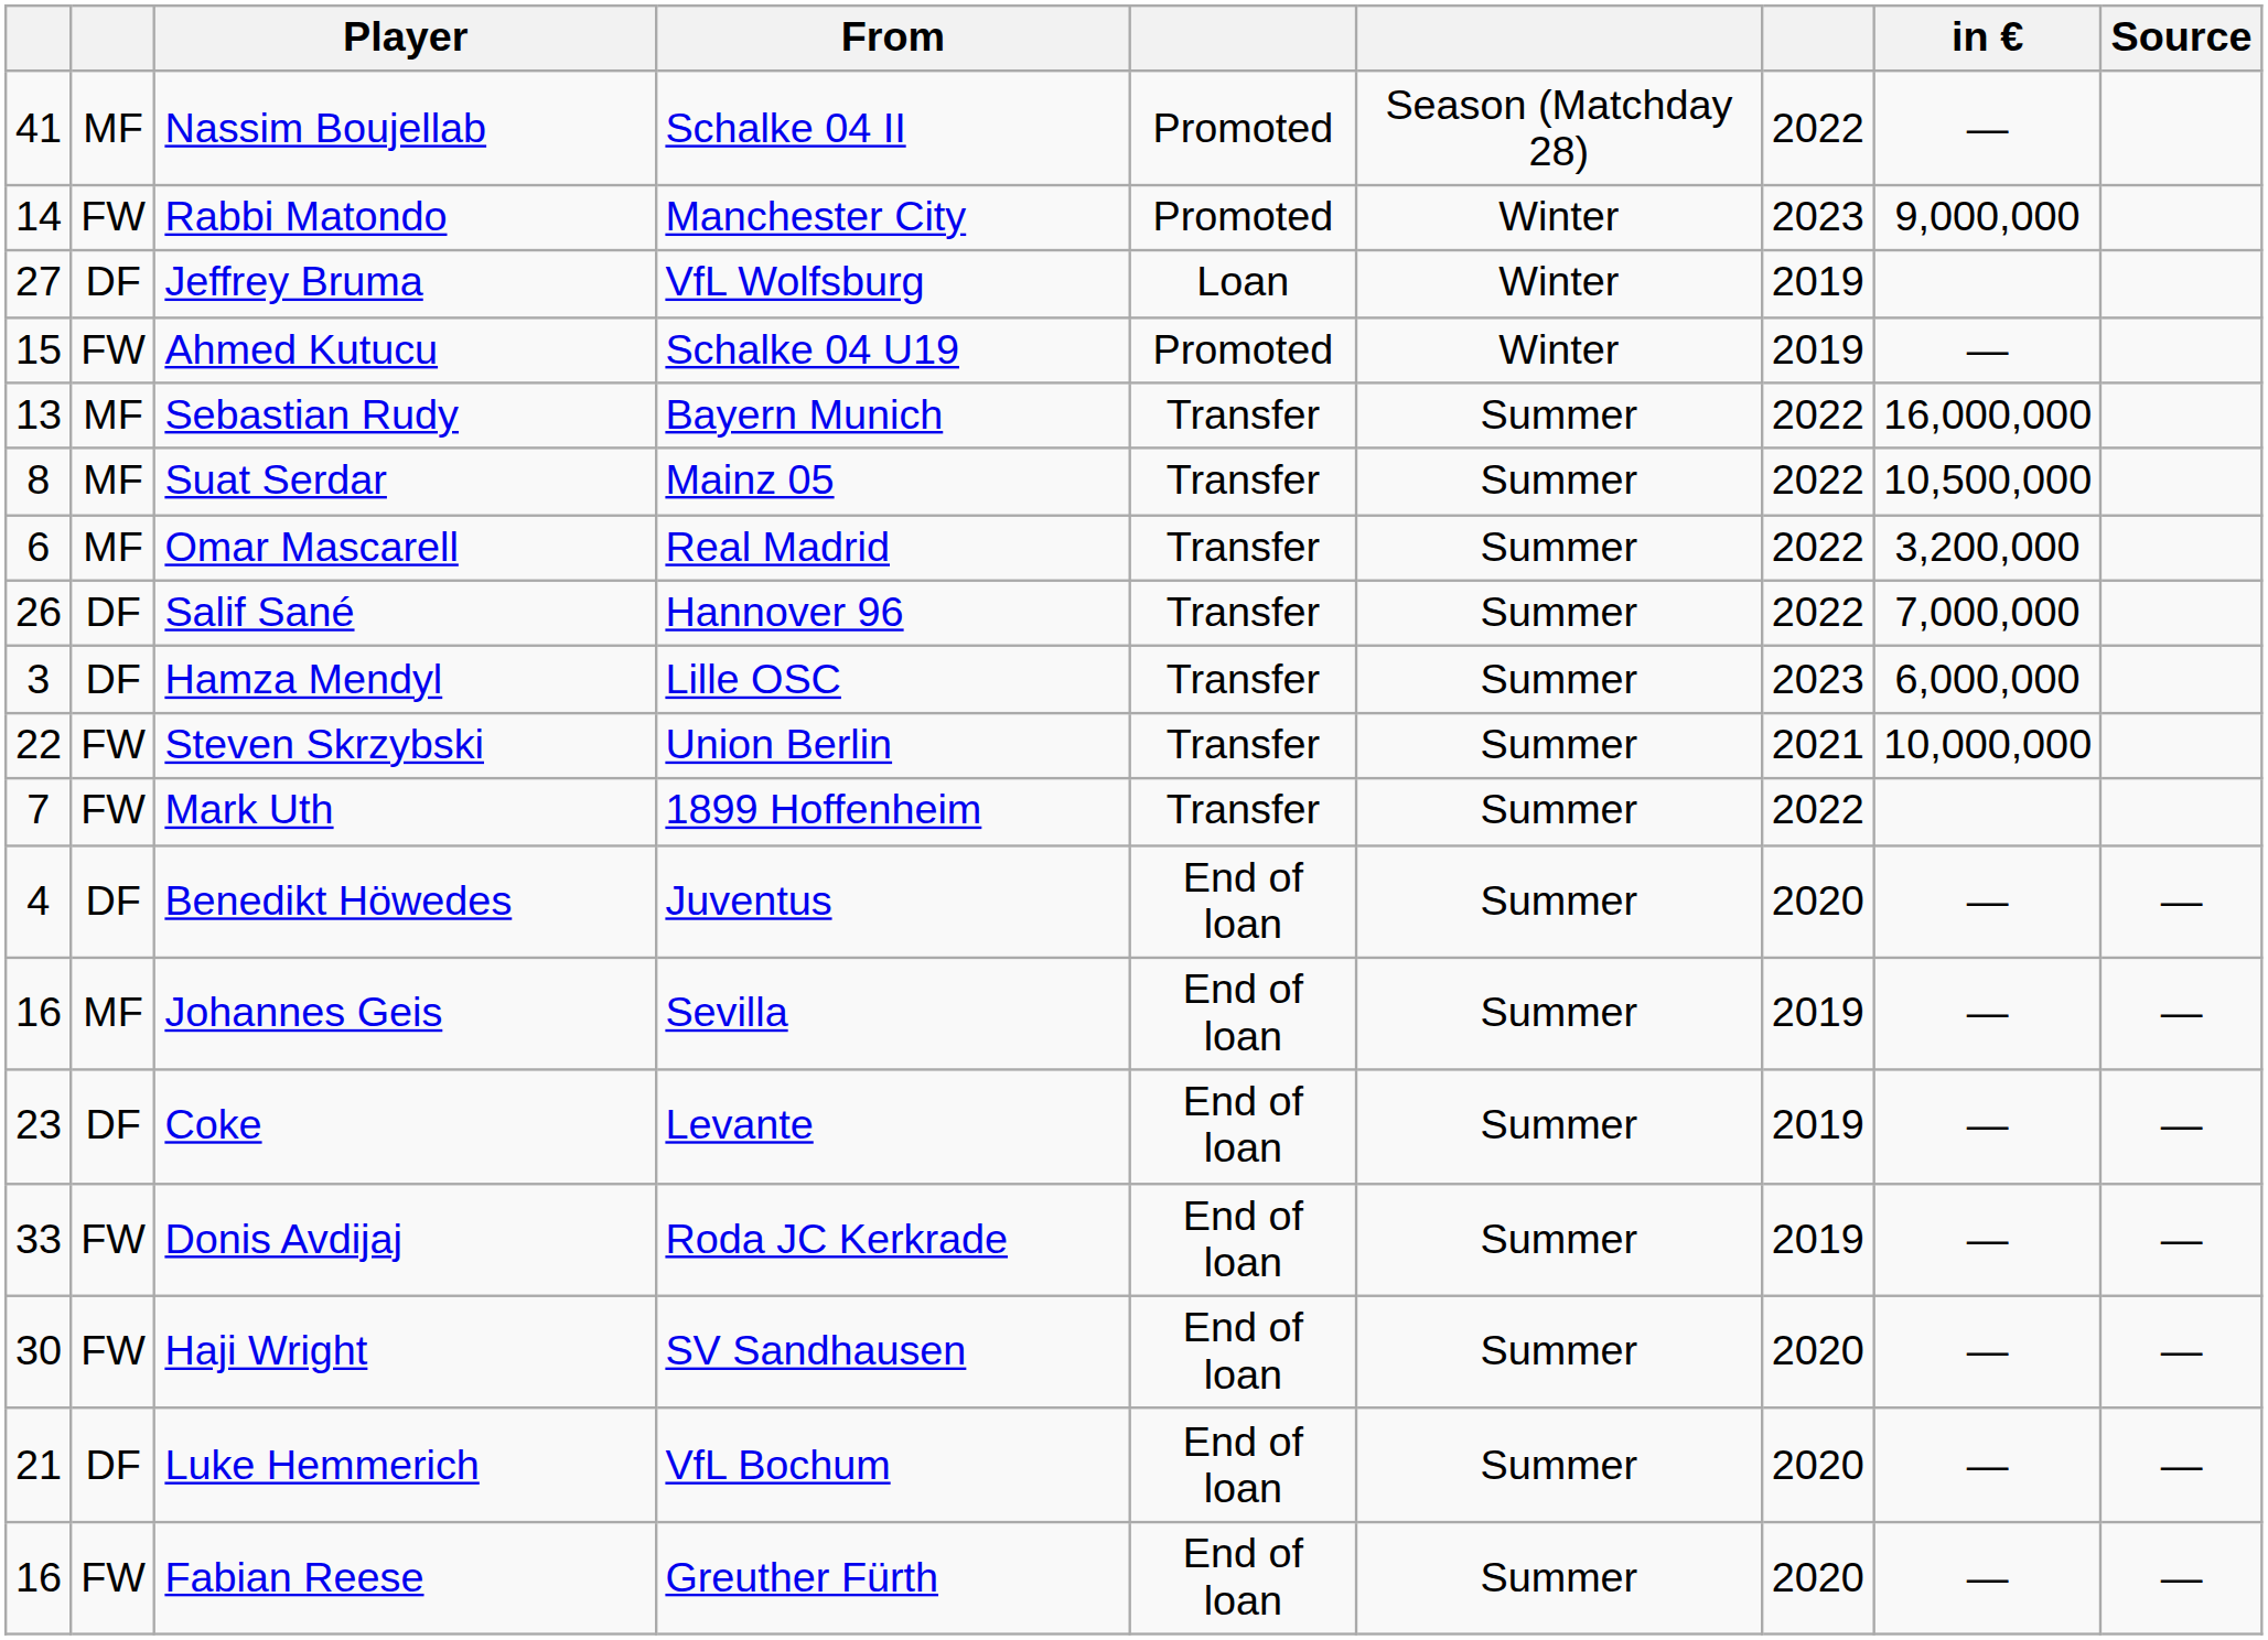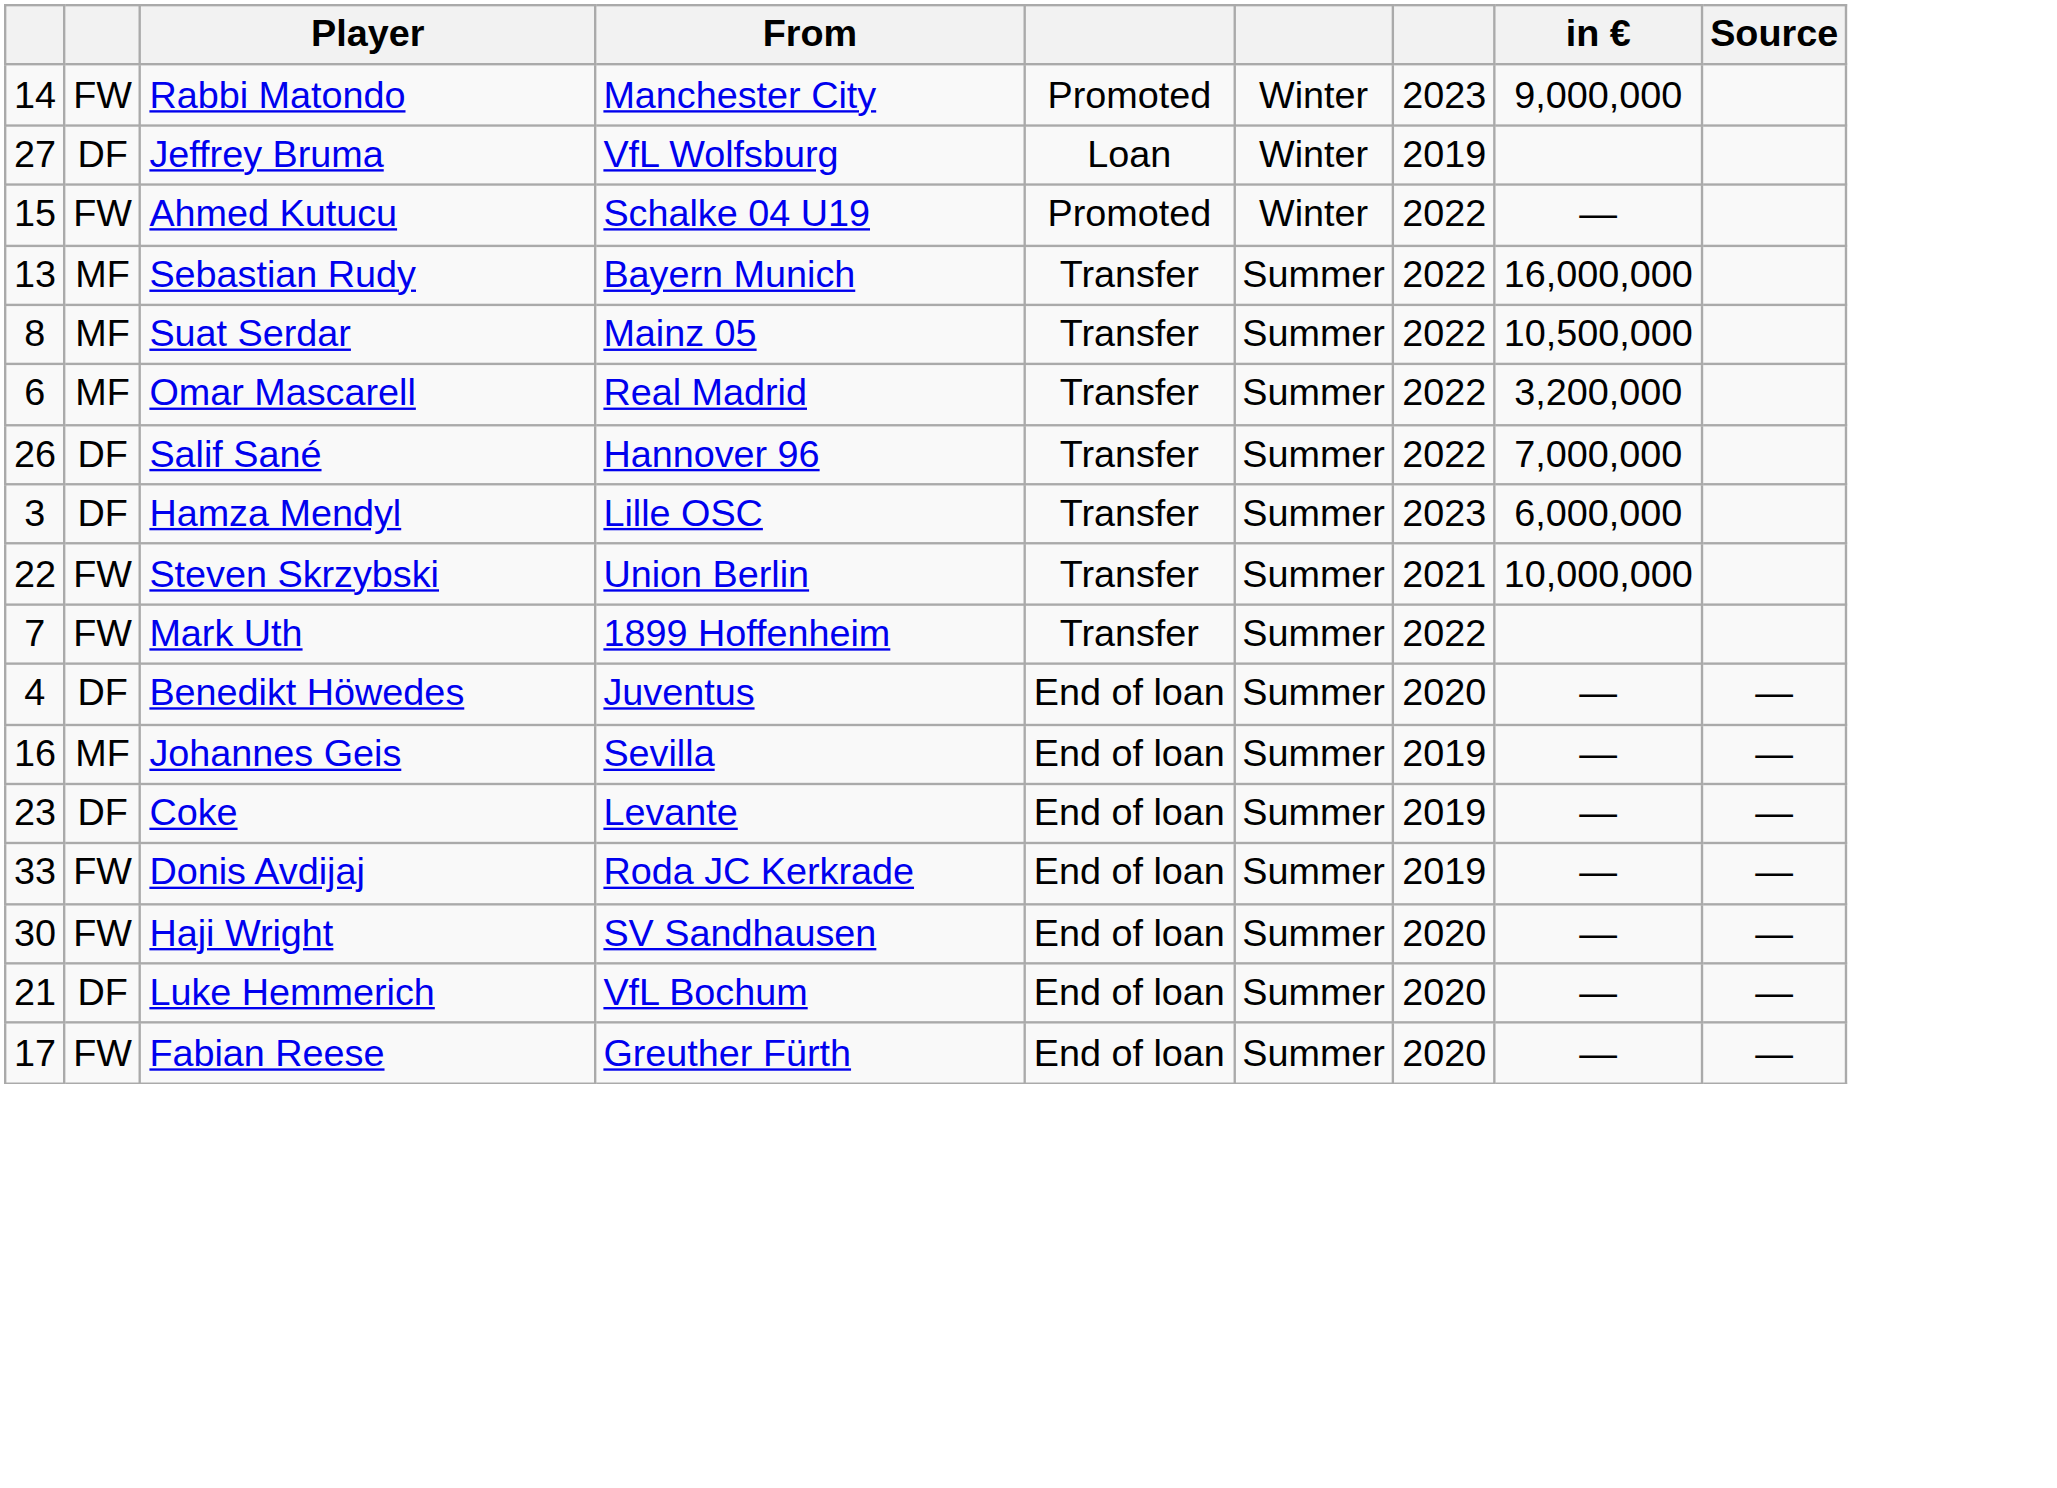 <table class="wikitable sortable" style="text-align:center;">
 <tr>
 <th></th>
 <th></th>
 <th width=185>Player</th>
 <th width=175>From</th>
 <th></th>
 <th></th>
 <th></th>
 <th data-sort-type="number"> in €</th>
 <th class="unsortable">Source</th>
-</tr>
-<tr>
-<td>41</td>
-<td>MF</td>
-<td align="left"> <a href='#'>Nassim Boujellab</a></td>
-<td align="left"> <a href='#'>Schalke 04 II</a></td>
-<td>Promoted</td>
-<td>Season (Matchday 28)</td>
-<td>2022</td>
-<td>—</td>
-<td></td>
 </tr>
 <tr>
 <td>14</td>
 <td>FW</td>
 <td align="left"> <a href='#'>Rabbi Matondo</a></td>
 <td align="left"> <a href='#'>Manchester City</a></td>
 <td>Promoted</td>
 <td>Winter</td>
 <td>2023</td>
 <td>9,000,000</td>
 <td></td>
 </tr>
 <tr>
 <td>27</td>
 <td>DF</td>
 <td align="left"> <a href='#'>Jeffrey Bruma</a></td>
 <td align="left"> <a href='#'>VfL Wolfsburg</a></td>
 <td>Loan</td>
 <td>Winter</td>
 <td>2019</td>
 <td></td>
 <td></td>
 </tr>
 <tr>
 <td>15</td>
 <td>FW</td>
 <td align="left"> <a href='#'>Ahmed Kutucu</a></td>
 <td align="left"> <a href='#'>Schalke 04 U19</a></td>
 <td>Promoted</td>
 <td>Winter</td>
-<td>2019</td>
+<td>2022</td>
 <td>—</td>
 <td></td>
 </tr>
 <tr>
 <td>13</td>
 <td>MF</td>
 <td align="left"> <a href='#'>Sebastian Rudy</a></td>
 <td style="text-align:left"> <a href='#'>Bayern Munich</a></td>
 <td>Transfer</td>
 <td>Summer</td>
 <td>2022</td>
 <td>16,000,000</td>
 <td></td>
 </tr>
 <tr>
 <td>8</td>
 <td>MF</td>
 <td align="left"> <a href='#'>Suat Serdar</a></td>
 <td style="text-align:left"> <a href='#'>Mainz 05</a></td>
 <td>Transfer</td>
 <td>Summer</td>
 <td>2022</td>
 <td>10,500,000</td>
 <td></td>
 </tr>
 <tr>
 <td>6</td>
 <td>MF</td>
 <td align="left"> <a href='#'>Omar Mascarell</a></td>
 <td style="text-align:left"> <a href='#'>Real Madrid</a></td>
 <td>Transfer</td>
 <td>Summer</td>
 <td>2022</td>
 <td>3,200,000</td>
 <td></td>
 </tr>
 <tr>
 <td>26</td>
 <td>DF</td>
 <td align="left"> <a href='#'>Salif Sané</a></td>
 <td style="text-align:left"> <a href='#'>Hannover 96</a></td>
 <td>Transfer</td>
 <td>Summer</td>
 <td>2022</td>
 <td>7,000,000</td>
 <td></td>
 </tr>
 <tr>
 <td>3</td>
 <td>DF</td>
 <td align="left"> <a href='#'>Hamza Mendyl</a></td>
 <td style="text-align:left"> <a href='#'>Lille OSC</a></td>
 <td>Transfer</td>
 <td>Summer</td>
 <td>2023</td>
 <td>6,000,000</td>
 <td></td>
 </tr>
 <tr>
 <td>22</td>
 <td>FW</td>
 <td align="left"> <a href='#'>Steven Skrzybski</a></td>
 <td style="text-align:left"> <a href='#'>Union Berlin</a></td>
 <td>Transfer</td>
 <td>Summer</td>
 <td>2021</td>
 <td>10,000,000</td>
 <td></td>
 </tr>
 <tr>
 <td>7</td>
 <td>FW</td>
 <td align="left"> <a href='#'>Mark Uth</a></td>
 <td style="text-align:left"> <a href='#'>1899 Hoffenheim</a></td>
 <td>Transfer</td>
 <td>Summer</td>
 <td>2022</td>
 <td></td>
 <td></td>
 </tr>
 <tr>
 <td>4</td>
 <td>DF</td>
 <td align="left"> <a href='#'>Benedikt Höwedes</a></td>
 <td style="text-align:left"> <a href='#'>Juventus</a></td>
 <td>End of loan</td>
 <td>Summer</td>
 <td>2020</td>
 <td>—</td>
 <td>—</td>
 </tr>
 <tr>
 <td>16</td>
 <td>MF</td>
 <td align="left"> <a href='#'>Johannes Geis</a></td>
 <td style="text-align:left"> <a href='#'>Sevilla</a></td>
 <td>End of loan</td>
 <td>Summer</td>
 <td>2019</td>
 <td>—</td>
 <td>—</td>
 </tr>
 <tr>
 <td>23</td>
 <td>DF</td>
 <td align="left"> <a href='#'>Coke</a></td>
 <td style="text-align:left"> <a href='#'>Levante</a></td>
 <td>End of loan</td>
 <td>Summer</td>
 <td>2019</td>
 <td>—</td>
 <td>—</td>
 </tr>
 <tr>
 <td>33</td>
 <td>FW</td>
 <td align="left"> <a href='#'>Donis Avdijaj</a></td>
 <td style="text-align:left"> <a href='#'>Roda JC Kerkrade</a></td>
 <td>End of loan</td>
 <td>Summer</td>
 <td>2019</td>
 <td>—</td>
 <td>—</td>
 </tr>
 <tr>
 <td>30</td>
 <td>FW</td>
 <td align="left"> <a href='#'>Haji Wright</a></td>
 <td style="text-align:left"> <a href='#'>SV Sandhausen</a></td>
 <td>End of loan</td>
 <td>Summer</td>
 <td>2020</td>
 <td>—</td>
 <td>—</td>
 </tr>
 <tr>
 <td>21</td>
 <td>DF</td>
 <td align="left"> <a href='#'>Luke Hemmerich</a></td>
 <td style="text-align:left"> <a href='#'>VfL Bochum</a></td>
 <td>End of loan</td>
 <td>Summer</td>
 <td>2020</td>
 <td>—</td>
 <td>—</td>
 </tr>
 <tr>
-<td>16</td>
+<td>17</td>
 <td>FW</td>
 <td align="left"> <a href='#'>Fabian Reese</a></td>
 <td style="text-align:left"> <a href='#'>Greuther Fürth</a></td>
 <td>End of loan</td>
 <td>Summer</td>
 <td>2020</td>
 <td>—</td>
 <td>—</td>
 </tr>
 </table>
